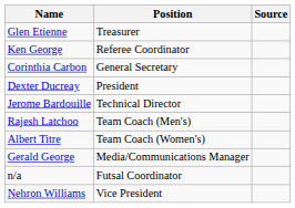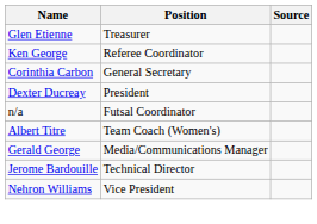 <table class="wikitable">
 <tr>
 <th>Name</th>
 <th>Position</th>
 <th>Source</th>
 </tr>
 <tr>
 <td> <a href='#'>Glen Etienne</a></td>
 <td>Treasurer</td>
 <td></td>
 </tr>
 <tr>
 <td> <a href='#'>Ken George</a></td>
 <td>Referee Coordinator</td>
 <td></td>
 </tr>
 <tr>
 <td> <a href='#'>Corinthia Carbon</a></td>
 <td>General Secretary</td>
 <td></td>
 </tr>
 <tr>
 <td> <a href='#'>Dexter Ducreay</a></td>
 <td>President</td>
 <td></td>
 </tr>
 <tr>
-<td> <a href='#'>Jerome Bardouille</a></td>
-<td>Technical Director</td>
-<td></td>
-</tr>
-<tr>
-<td> <a href='#'>Rajesh Latchoo</a></td>
-<td>Team Coach (Men's)</td>
+<td>n/a</td>
+<td>Futsal Coordinator</td>
 <td></td>
 </tr>
 <tr>
 <td> <a href='#'>Albert Titre</a></td>
 <td>Team Coach (Women's)</td>
 <td></td>
 </tr>
 <tr>
 <td> <a href='#'>Gerald George</a></td>
 <td>Media/Communications Manager</td>
 <td></td>
 </tr>
 <tr>
-<td>n/a</td>
-<td>Futsal Coordinator</td>
+<td> <a href='#'>Jerome Bardouille</a></td>
+<td>Technical Director</td>
 <td></td>
 </tr>
 <tr>
 <td> <a href='#'>Nehron Williams</a></td>
 <td>Vice President</td>
 <td></td>
 </tr>
 </table>
